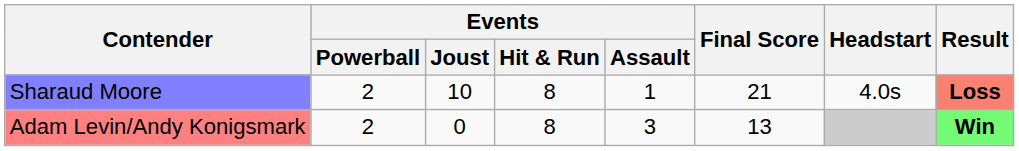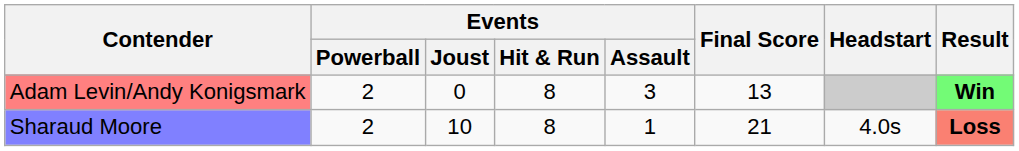 <table class="wikitable" style="text-align:center;">
 <tr>
 <th rowspan=2>Contender</th>
 <th colspan=4>Events</th>
 <th rowspan=2>Final Score</th>
 <th rowspan=2>Headstart</th>
 <th rowspan=2>Result</th>
 </tr>
 <tr>
 <th>Powerball</th>
 <th>Joust</th>
 <th>Hit & Run</th>
 <th>Assault</th>
 </tr>
 <tr>
+<td bgcolor=#ff8080>Adam Levin/Andy Konigsmark</td>
+<td>2</td>
+<td>0</td>
+<td>8</td>
+<td>3</td>
+<td>13</td>
+<td style="background:#ccc"></td>
+<td style="text-align:center; background:#73fb76;"><strong>Win</strong></td>
+</tr>
+<tr>
 <td bgcolor=#8080ff style="text-align:left;">Sharaud Moore</td>
 <td>2</td>
 <td>10</td>
 <td>8</td>
 <td>1</td>
 <td>21</td>
 <td>4.0s</td>
 <td style="text-align:center; background:salmon;"><strong>Loss</strong></td>
 </tr>
-<tr>
-<td bgcolor=#ff8080>Adam Levin/Andy Konigsmark</td>
-<td>2</td>
-<td>0</td>
-<td>8</td>
-<td>3</td>
-<td>13</td>
-<td style="background:#ccc"></td>
-<td style="text-align:center; background:#73fb76;"><strong>Win</strong></td>
-</tr>
 </table>
